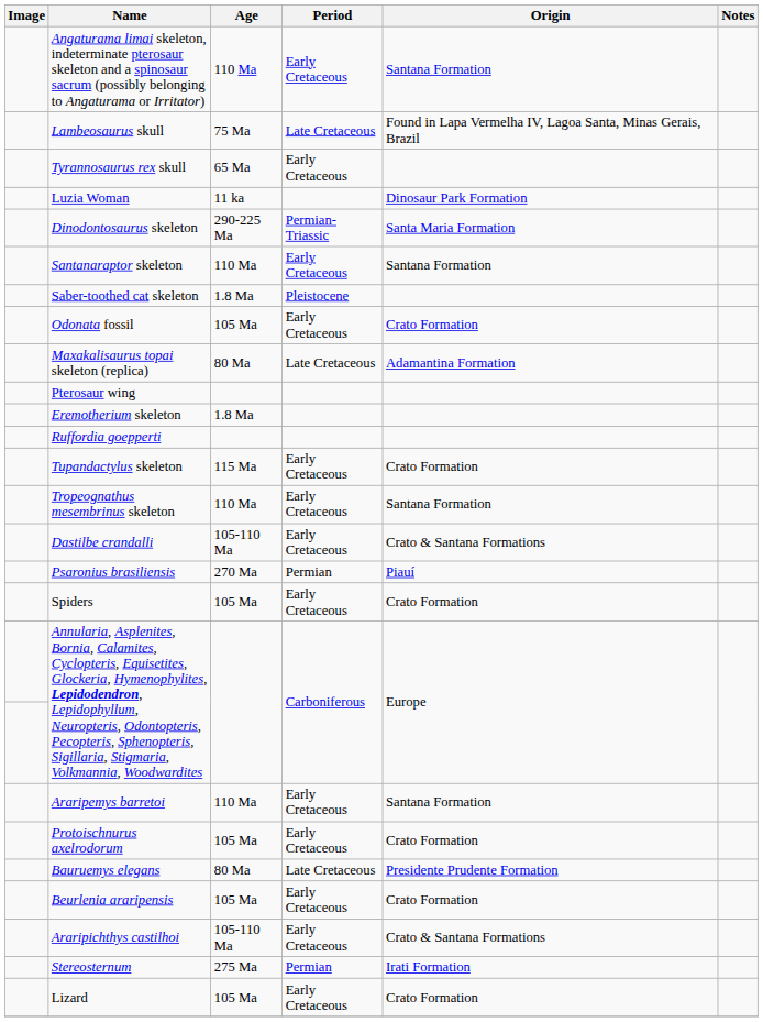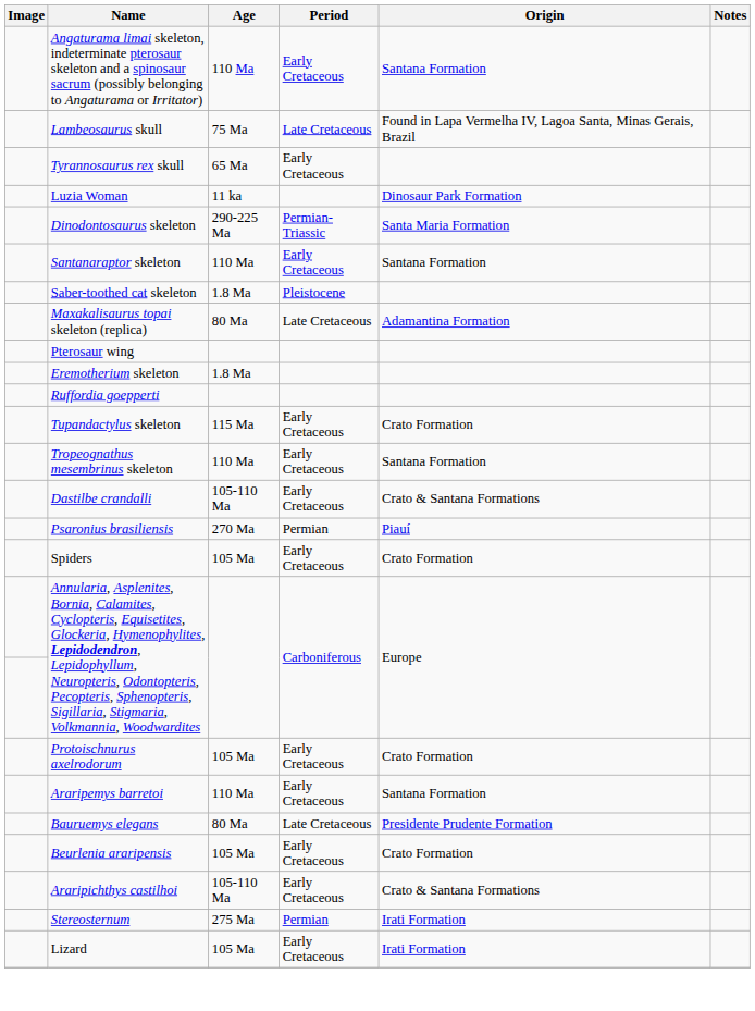 <table class="wikitable sortable">
 <tr>
 <th>Image</th>
 <th width=180px>Name</th>
 <th>Age</th>
 <th>Period</th>
 <th>Origin</th>
 <th>Notes</th>
 </tr>
 <tr>
 <td></td>
 <td><em><a href='#'>Angaturama limai</a></em> skeleton, indeterminate <a href='#'>pterosaur</a> skeleton and a <a href='#'>spinosaur</a> <a href='#'>sacrum</a> (possibly belonging to <em>Angaturama</em> or <em>Irritator</em>)</td>
 <td>110 <a href='#'>Ma</a></td>
 <td><a href='#'>Early Cretaceous</a></td>
 <td><a href='#'>Santana Formation</a></td>
 <td align=center></td>
 </tr>
 <tr>
 <td></td>
 <td><em><a href='#'>Lambeosaurus</a></em> skull</td>
 <td>75 Ma</td>
 <td><a href='#'>Late Cretaceous</a></td>
 <td>Found in Lapa Vermelha IV, Lagoa Santa, Minas Gerais, Brazil</td>
 <td align=center></td>
 </tr>
 <tr>
 <td></td>
 <td><em><a href='#'>Tyrannosaurus rex</a></em> skull</td>
 <td>65 Ma</td>
 <td>Early Cretaceous</td>
 <td></td>
 <td align=center></td>
 </tr>
 <tr>
 <td></td>
 <td><a href='#'>Luzia Woman</a></td>
 <td>11 ka</td>
 <td></td>
 <td><a href='#'>Dinosaur Park Formation</a></td>
 <td align=center></td>
 </tr>
 <tr>
 <td></td>
 <td><em><a href='#'>Dinodontosaurus</a></em> skeleton</td>
 <td>290-225 Ma</td>
 <td><a href='#'>Permian-Triassic</a></td>
 <td><a href='#'>Santa Maria Formation</a></td>
 <td align=center></td>
 </tr>
 <tr>
 <td></td>
 <td><em><a href='#'>Santanaraptor</a></em> skeleton</td>
 <td>110 Ma</td>
 <td><a href='#'>Early Cretaceous</a></td>
 <td>Santana Formation</td>
 <td align=center></td>
 </tr>
 <tr>
 <td></td>
 <td><a href='#'>Saber-toothed cat</a> skeleton</td>
 <td>1.8 Ma</td>
 <td><a href='#'>Pleistocene</a></td>
 <td></td>
-<td align=center></td>
-</tr>
-<tr>
-<td></td>
-<td><em><a href='#'>Odonata</a></em> fossil</td>
-<td>105 Ma</td>
-<td>Early Cretaceous</td>
-<td><a href='#'>Crato Formation</a></td>
 <td align=center></td>
 </tr>
 <tr>
 <td></td>
 <td><em><a href='#'>Maxakalisaurus topai</a></em> skeleton (replica)</td>
 <td>80 Ma</td>
 <td>Late Cretaceous</td>
 <td><a href='#'>Adamantina Formation</a></td>
 <td align=center></td>
 </tr>
 <tr>
 <td></td>
 <td><a href='#'>Pterosaur</a> wing</td>
 <td></td>
 <td></td>
 <td></td>
 <td align=center></td>
 </tr>
 <tr>
 <td></td>
 <td><em><a href='#'>Eremotherium</a></em> skeleton</td>
 <td>1.8 Ma</td>
 <td></td>
 <td></td>
 <td align=center></td>
 </tr>
 <tr>
 <td></td>
 <td><em><a href='#'>Ruffordia goepperti</a></em></td>
 <td></td>
 <td></td>
 <td></td>
 <td align=center></td>
 </tr>
 <tr>
 <td></td>
 <td><em><a href='#'>Tupandactylus</a></em> skeleton</td>
 <td>115 Ma</td>
 <td>Early Cretaceous</td>
 <td>Crato Formation</td>
 <td align=center></td>
 </tr>
 <tr>
 <td></td>
 <td><em><a href='#'>Tropeognathus mesembrinus</a></em> skeleton</td>
 <td>110 Ma</td>
 <td>Early Cretaceous</td>
 <td>Santana Formation</td>
 <td align=center></td>
 </tr>
 <tr>
 <td></td>
 <td><em><a href='#'>Dastilbe crandalli</a></em></td>
 <td>105-110 Ma</td>
 <td>Early Cretaceous</td>
 <td>Crato & Santana Formations</td>
 <td align=center></td>
 </tr>
 <tr>
 <td></td>
 <td><em><a href='#'>Psaronius brasiliensis</a></em></td>
 <td>270 Ma</td>
 <td>Permian</td>
 <td><a href='#'>Piauí</a></td>
 <td align=center></td>
 </tr>
 <tr>
 <td></td>
 <td>Spiders</td>
 <td>105 Ma</td>
 <td>Early Cretaceous</td>
 <td>Crato Formation</td>
 <td align=center></td>
 </tr>
 <tr>
 <td></td>
 <td rowspan=2><em><a href='#'>Annularia</a></em>, <em><a href='#'>Asplenites</a></em>, <em><a href='#'>Bornia</a></em>, <em><a href='#'>Calamites</a></em>, <em><a href='#'>Cyclopteris</a></em>, <em><a href='#'>Equisetites</a></em>, <em><a href='#'>Glockeria</a></em>, <em><a href='#'>Hymenophylites</a></em>, <strong><em><a href='#'>Lepidodendron</a></em></strong>, <em><a href='#'>Lepidophyllum</a></em>, <em><a href='#'>Neuropteris</a></em>, <em><a href='#'>Odontopteris</a></em>, <em><a href='#'>Pecopteris</a></em>, <em><a href='#'>Sphenopteris</a></em>, <em><a href='#'>Sigillaria</a></em>, <em><a href='#'>Stigmaria</a></em>, <em><a href='#'>Volkmannia</a></em>, <em><a href='#'>Woodwardites</a></em></td>
 <td rowspan=2></td>
 <td rowspan=2><a href='#'>Carboniferous</a></td>
 <td rowspan=2>Europe</td>
 <td rowspan=2 align=center></td>
 </tr>
 <tr>
 <td></td>
 </tr>
 <tr>
 <td></td>
+<td><em><a href='#'>Protoischnurus axelrodorum</a></em></td>
+<td>105 Ma</td>
+<td>Early Cretaceous</td>
+<td>Crato Formation</td>
+<td align=center></td>
+</tr>
+<tr>
+<td></td>
 <td><em><a href='#'>Araripemys barretoi</a></em></td>
 <td>110 Ma</td>
 <td>Early Cretaceous</td>
 <td>Santana Formation</td>
-<td align=center></td>
-</tr>
-<tr>
-<td></td>
-<td><em><a href='#'>Protoischnurus axelrodorum</a></em></td>
-<td>105 Ma</td>
-<td>Early Cretaceous</td>
-<td>Crato Formation</td>
 <td align=center></td>
 </tr>
 <tr>
 <td></td>
 <td><em><a href='#'>Bauruemys elegans</a></em></td>
 <td>80 Ma</td>
 <td>Late Cretaceous</td>
 <td><a href='#'>Presidente Prudente Formation</a></td>
 <td align=center></td>
 </tr>
 <tr>
 <td></td>
 <td><em><a href='#'>Beurlenia araripensis</a></em></td>
 <td>105 Ma</td>
 <td>Early Cretaceous</td>
 <td>Crato Formation</td>
 <td align=center></td>
 </tr>
 <tr>
 <td></td>
 <td><em><a href='#'>Araripichthys castilhoi</a></em></td>
 <td>105-110 Ma</td>
 <td>Early Cretaceous</td>
 <td>Crato & Santana Formations</td>
 <td align=center></td>
 </tr>
 <tr>
 <td></td>
 <td><em><a href='#'>Stereosternum</a></em></td>
 <td>275 Ma</td>
 <td><a href='#'>Permian</a></td>
 <td><a href='#'>Irati Formation</a></td>
 <td align=center></td>
 </tr>
 <tr>
 <td></td>
 <td>Lizard</td>
 <td>105 Ma</td>
 <td>Early Cretaceous</td>
-<td>Crato Formation</td>
+<td><a href='#'>Irati Formation</a></td>
 <td align=center></td>
 </tr>
 <tr>
 </tr>
 </table>
